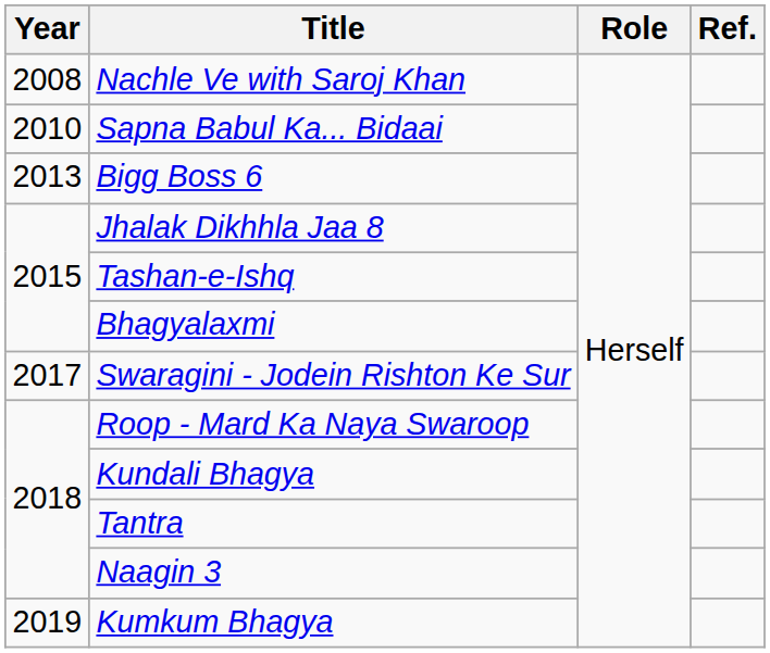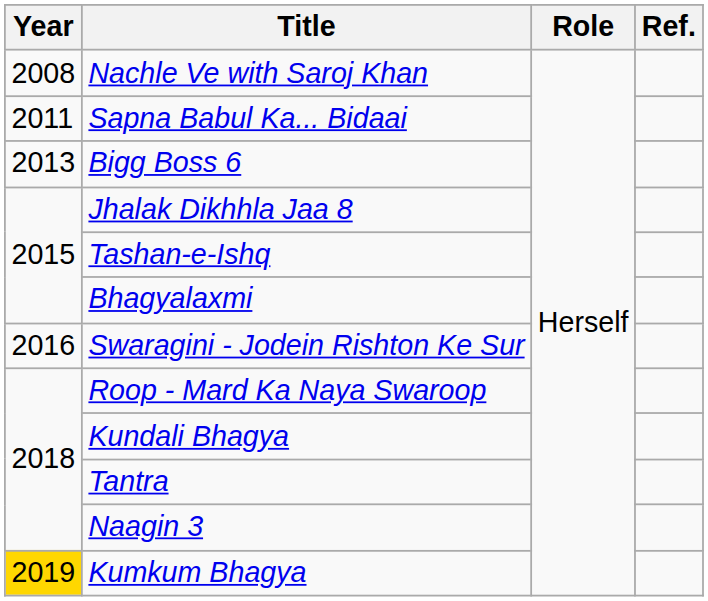 <table class="wikitable sortable">
 <tr>
 <th>Year</th>
 <th>Title</th>
 <th>Role</th>
 <th class="unsortable">Ref.</th>
 </tr>
 <tr>
 <td>2008</td>
 <td><em><a href='#'>Nachle Ve with Saroj Khan</a></em></td>
 <td rowspan="12">Herself</td>
 <td style="text-align:center;"></td>
 </tr>
 <tr>
-<td>2010</td>
+<td>2011</td>
 <td><em><a href='#'>Sapna Babul Ka... Bidaai</a></em></td>
 <td style="text-align:center;"></td>
 </tr>
 <tr>
 <td>2013</td>
 <td><em><a href='#'>Bigg Boss 6</a></em></td>
 <td style="text-align:center;"></td>
 </tr>
 <tr>
 <td rowspan="3">2015</td>
 <td><em><a href='#'>Jhalak Dikhhla Jaa 8</a></em></td>
 <td style="text-align:center;"></td>
 </tr>
 <tr>
 <td><em><a href='#'>Tashan-e-Ishq</a></em></td>
 <td style="text-align:center;"></td>
 </tr>
 <tr>
 <td><em><a href='#'>Bhagyalaxmi</a></em></td>
 <td style="text-align:center;"></td>
 </tr>
 <tr>
-<td>2017</td>
+<td>2016</td>
 <td><em><a href='#'>Swaragini - Jodein Rishton Ke Sur</a></em></td>
 <td></td>
 </tr>
 <tr>
 <td rowspan="4">2018</td>
 <td><em><a href='#'>Roop - Mard Ka Naya Swaroop</a></em></td>
 <td style="text-align:center;"></td>
 </tr>
 <tr>
 <td><em><a href='#'>Kundali Bhagya</a></em></td>
 <td style="text-align:center;"></td>
 </tr>
 <tr>
 <td><em><a href='#'>Tantra</a></em></td>
 <td style="text-align:center;"></td>
 </tr>
 <tr>
 <td><em><a href='#'>Naagin 3</a></em></td>
 <td style="text-align:center;"></td>
 </tr>
 <tr>
-<td>2019</td>
+<td style="background: gold;">2019</td>
 <td><em><a href='#'>Kumkum Bhagya</a></em></td>
 <td style="text-align:center;"></td>
 </tr>
 </table>
